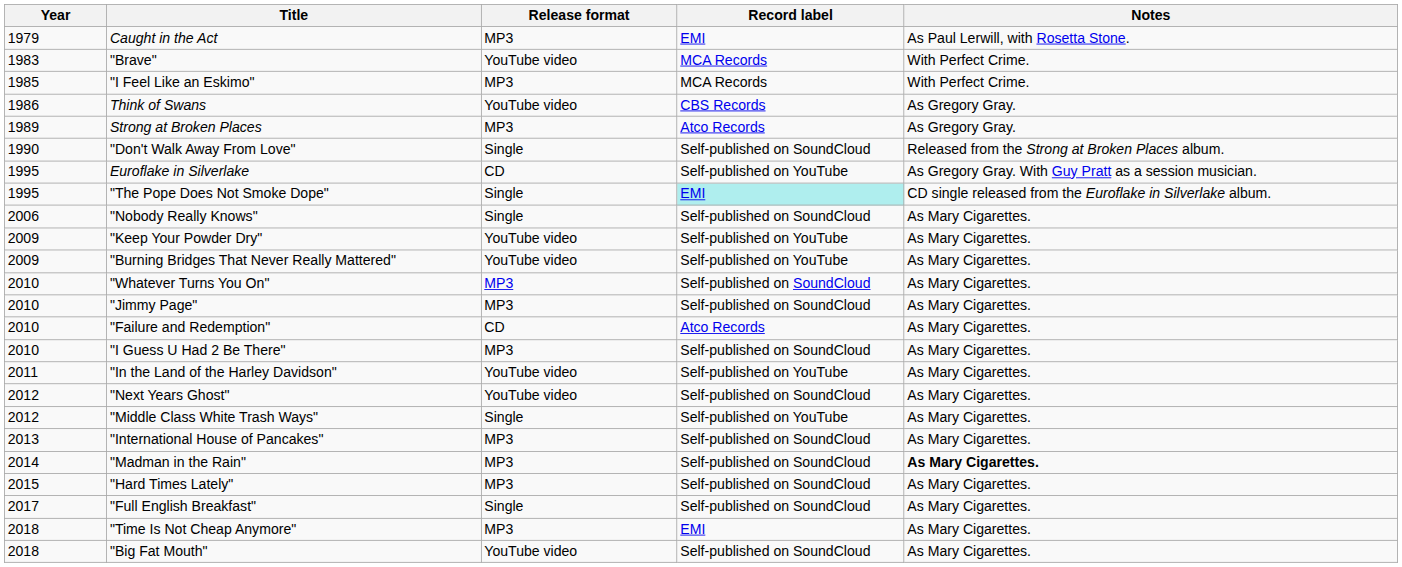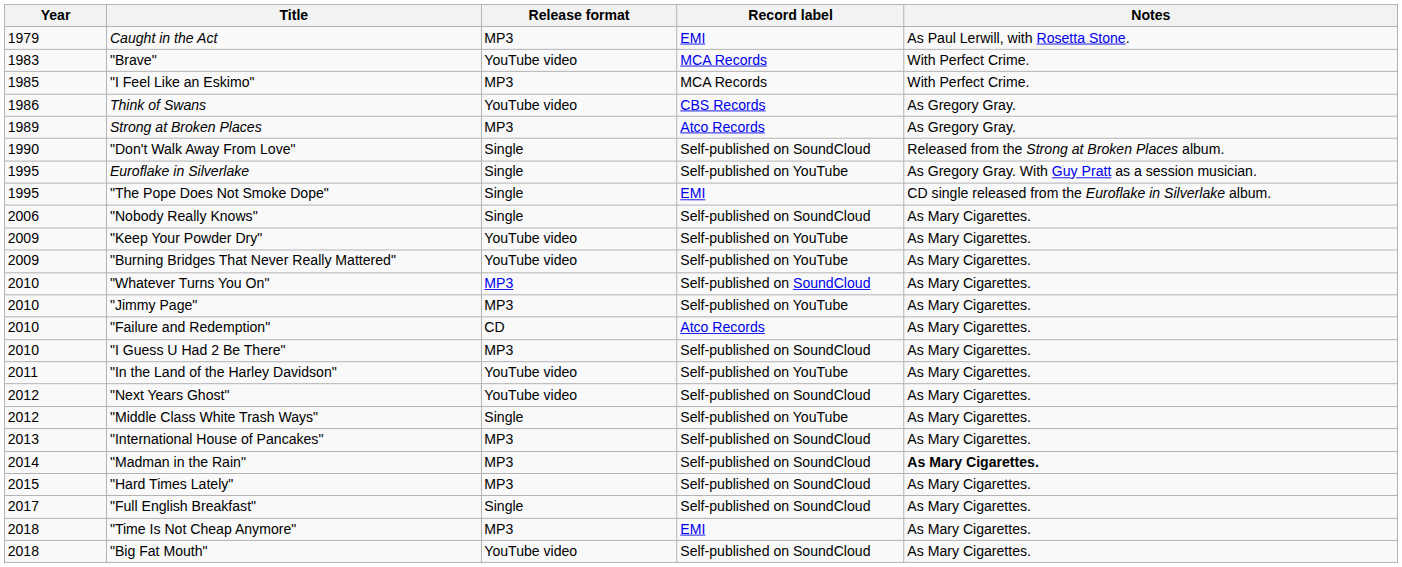 <table class="wikitable sortable" style="width:100%;">
 <tr>
 <th style="width:30px;">Year</th>
 <th style="width:150px;">Title</th>
 <th style="width:75px;">Release format</th>
 <th style="width:75px;">Record label</th>
 <th style="width:200px;">Notes</th>
 </tr>
 <tr>
 <td>1979</td>
 <td><em>Caught in the Act</em></td>
 <td>MP3</td>
 <td><a href='#'>EMI</a></td>
 <td>As Paul Lerwill, with <a href='#'>Rosetta Stone</a>.</td>
 </tr>
 <tr>
 <td>1983</td>
 <td>"Brave"</td>
 <td>YouTube video</td>
 <td><a href='#'>MCA Records</a></td>
 <td>With Perfect Crime.</td>
 </tr>
 <tr>
 <td>1985</td>
 <td>"I Feel Like an Eskimo"</td>
 <td>MP3</td>
 <td>MCA Records</td>
 <td>With Perfect Crime.</td>
 </tr>
 <tr>
 <td>1986</td>
 <td><em>Think of Swans</em></td>
 <td>YouTube video</td>
 <td><a href='#'>CBS Records</a></td>
 <td>As Gregory Gray.</td>
 </tr>
 <tr>
 <td>1989</td>
 <td><em>Strong at Broken Places</em></td>
 <td>MP3</td>
 <td><a href='#'>Atco Records</a></td>
 <td>As Gregory Gray.</td>
 </tr>
 <tr>
 <td>1990</td>
 <td>"Don't Walk Away From Love"</td>
 <td>Single</td>
 <td>Self-published on SoundCloud</td>
 <td>Released from the <em>Strong at Broken Places</em> album.</td>
 </tr>
 <tr>
 <td>1995</td>
 <td><em>Euroflake in Silverlake</em></td>
-<td>CD</td>
+<td>Single</td>
 <td>Self-published on YouTube</td>
 <td>As Gregory Gray. With <a href='#'>Guy Pratt</a> as a session musician.</td>
 </tr>
 <tr>
 <td>1995</td>
 <td>"The Pope Does Not Smoke Dope"</td>
 <td>Single</td>
-<td style="background: paleturquoise;"><a href='#'>EMI</a></td>
+<td><a href='#'>EMI</a></td>
 <td>CD single released from the <em>Euroflake in Silverlake</em> album.</td>
 </tr>
 <tr>
 <td>2006</td>
 <td>"Nobody Really Knows"</td>
 <td>Single</td>
 <td>Self-published on SoundCloud</td>
 <td>As Mary Cigarettes.</td>
 </tr>
 <tr>
 <td>2009</td>
 <td>"Keep Your Powder Dry"</td>
 <td>YouTube video</td>
 <td>Self-published on YouTube</td>
 <td>As Mary Cigarettes.</td>
 </tr>
 <tr>
 <td>2009</td>
 <td>"Burning Bridges That Never Really Mattered"</td>
 <td>YouTube video</td>
 <td>Self-published on YouTube</td>
 <td>As Mary Cigarettes.</td>
 </tr>
 <tr>
 <td>2010</td>
 <td>"Whatever Turns You On"</td>
 <td><a href='#'>MP3</a></td>
 <td>Self-published on <a href='#'>SoundCloud</a></td>
 <td>As Mary Cigarettes.</td>
 </tr>
 <tr>
 <td>2010</td>
 <td>"Jimmy Page"</td>
 <td>MP3</td>
-<td>Self-published on SoundCloud</td>
+<td>Self-published on YouTube</td>
 <td>As Mary Cigarettes.</td>
 </tr>
 <tr>
 <td>2010</td>
 <td>"Failure and Redemption"</td>
 <td>CD</td>
 <td><a href='#'>Atco Records</a></td>
 <td>As Mary Cigarettes.</td>
 </tr>
 <tr>
 <td>2010</td>
 <td>"I Guess U Had 2 Be There"</td>
 <td>MP3</td>
 <td>Self-published on SoundCloud</td>
 <td>As Mary Cigarettes.</td>
 </tr>
 <tr>
 <td>2011</td>
 <td>"In the Land of the Harley Davidson"</td>
 <td>YouTube video</td>
 <td>Self-published on YouTube</td>
 <td>As Mary Cigarettes.</td>
 </tr>
 <tr>
 <td>2012</td>
 <td>"Next Years Ghost"</td>
 <td>YouTube video</td>
 <td>Self-published on SoundCloud</td>
 <td>As Mary Cigarettes.</td>
 </tr>
 <tr>
 <td>2012</td>
 <td>"Middle Class White Trash Ways"</td>
 <td>Single</td>
 <td>Self-published on YouTube</td>
 <td>As Mary Cigarettes.</td>
 </tr>
 <tr>
 <td>2013</td>
 <td>"International House of Pancakes"</td>
 <td>MP3</td>
 <td>Self-published on SoundCloud</td>
 <td>As Mary Cigarettes.</td>
 </tr>
 <tr>
 <td>2014</td>
 <td>"Madman in the Rain"</td>
 <td>MP3</td>
 <td>Self-published on SoundCloud</td>
 <td><strong>As Mary Cigarettes.</strong></td>
 </tr>
 <tr>
 <td>2015</td>
 <td>"Hard Times Lately"</td>
 <td>MP3</td>
 <td>Self-published on SoundCloud</td>
 <td>As Mary Cigarettes.</td>
 </tr>
 <tr>
 <td>2017</td>
 <td>"Full English Breakfast"</td>
 <td>Single</td>
 <td>Self-published on SoundCloud</td>
 <td>As Mary Cigarettes.</td>
 </tr>
 <tr>
 <td>2018</td>
 <td>"Time Is Not Cheap Anymore"</td>
 <td>MP3</td>
 <td><a href='#'>EMI</a></td>
 <td>As Mary Cigarettes.</td>
 </tr>
 <tr>
 <td>2018</td>
 <td>"Big Fat Mouth"</td>
 <td>YouTube video</td>
 <td>Self-published on SoundCloud</td>
 <td>As Mary Cigarettes.</td>
 </tr>
 </table>
